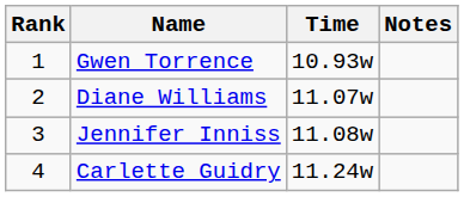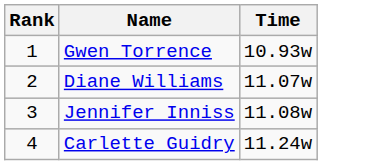 <table class="wikitable sortable" style="text-align:center">
 <tr>
 <th>Rank</th>
 <th>Name</th>
 <th>Time</th>
-<th>Notes</th>
 </tr>
 <tr>
 <td>1</td>
 <td align=left><a href='#'>Gwen Torrence</a></td>
 <td>10.93w</td>
-<td></td>
 </tr>
 <tr>
 <td>2</td>
 <td align=left><a href='#'>Diane Williams</a></td>
 <td>11.07w</td>
-<td></td>
 </tr>
 <tr>
 <td>3</td>
 <td align=left><a href='#'>Jennifer Inniss</a></td>
 <td>11.08w</td>
-<td></td>
 </tr>
 <tr>
 <td>4</td>
 <td align=left><a href='#'>Carlette Guidry</a></td>
 <td>11.24w</td>
-<td></td>
 </tr>
 </table>
